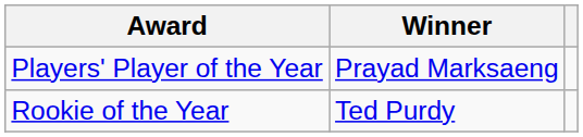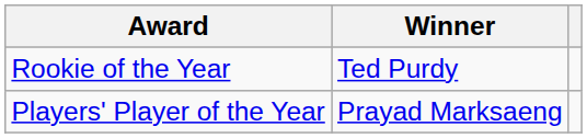 <table class="wikitable">
 <tr>
 <th>Award</th>
 <th>Winner</th>
 <th></th>
 </tr>
 <tr>
+<td><a href='#'>Rookie of the Year</a></td>
+<td> <a href='#'>Ted Purdy</a></td>
+<td></td>
+</tr>
+<tr>
 <td><a href='#'>Players' Player of the Year</a></td>
 <td> <a href='#'>Prayad Marksaeng</a></td>
 <td></td>
 </tr>
-<tr>
-<td><a href='#'>Rookie of the Year</a></td>
-<td> <a href='#'>Ted Purdy</a></td>
-<td></td>
-</tr>
 </table>
